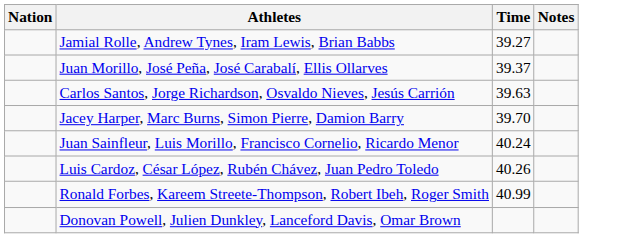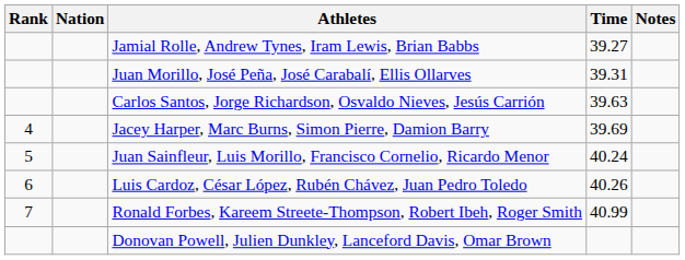 <table class="wikitable sortable" style="text-align:center;font-size:95%">
 <tr>
+<th>Rank</th>
 <th>Nation</th>
 <th>Athletes</th>
 <th>Time</th>
 <th>Notes</th>
 </tr>
 <tr>
+<td></td>
 <td align=left></td>
 <td align=left><a href='#'>Jamial Rolle</a>, <a href='#'>Andrew Tynes</a>, <a href='#'>Iram Lewis</a>, <a href='#'>Brian Babbs</a></td>
 <td>39.27</td>
 <td></td>
 </tr>
 <tr>
+<td></td>
 <td align=left></td>
 <td align=left><a href='#'>Juan Morillo</a>, <a href='#'>José Peña</a>, <a href='#'>José Carabalí</a>, <a href='#'>Ellis Ollarves</a></td>
-<td>39.37</td>
+<td>39.31</td>
 <td></td>
 </tr>
 <tr>
+<td></td>
 <td align=left></td>
 <td align=left><a href='#'>Carlos Santos</a>, <a href='#'>Jorge Richardson</a>, <a href='#'>Osvaldo Nieves</a>, <a href='#'>Jesús Carrión</a></td>
 <td>39.63</td>
 <td></td>
 </tr>
 <tr>
+<td>4</td>
 <td align=left></td>
 <td align=left><a href='#'>Jacey Harper</a>, <a href='#'>Marc Burns</a>, <a href='#'>Simon Pierre</a>, <a href='#'>Damion Barry</a></td>
-<td>39.70</td>
+<td>39.69</td>
 <td></td>
 </tr>
 <tr>
+<td>5</td>
 <td align=left></td>
 <td align=left><a href='#'>Juan Sainfleur</a>, <a href='#'>Luis Morillo</a>, <a href='#'>Francisco Cornelio</a>, <a href='#'>Ricardo Menor</a></td>
 <td>40.24</td>
 <td></td>
 </tr>
 <tr>
+<td>6</td>
 <td align=left></td>
 <td align=left><a href='#'>Luis Cardoz</a>, <a href='#'>César López</a>, <a href='#'>Rubén Chávez</a>, <a href='#'>Juan Pedro Toledo</a></td>
 <td>40.26</td>
 <td></td>
 </tr>
 <tr>
+<td>7</td>
 <td align=left></td>
 <td align=left><a href='#'>Ronald Forbes</a>, <a href='#'>Kareem Streete-Thompson</a>, <a href='#'>Robert Ibeh</a>, <a href='#'>Roger Smith</a></td>
 <td>40.99</td>
 <td></td>
 </tr>
 <tr>
+<td></td>
 <td align=left></td>
 <td align=left><a href='#'>Donovan Powell</a>, <a href='#'>Julien Dunkley</a>, <a href='#'>Lanceford Davis</a>, <a href='#'>Omar Brown</a></td>
 <td></td>
 <td></td>
 </tr>
 </table>
